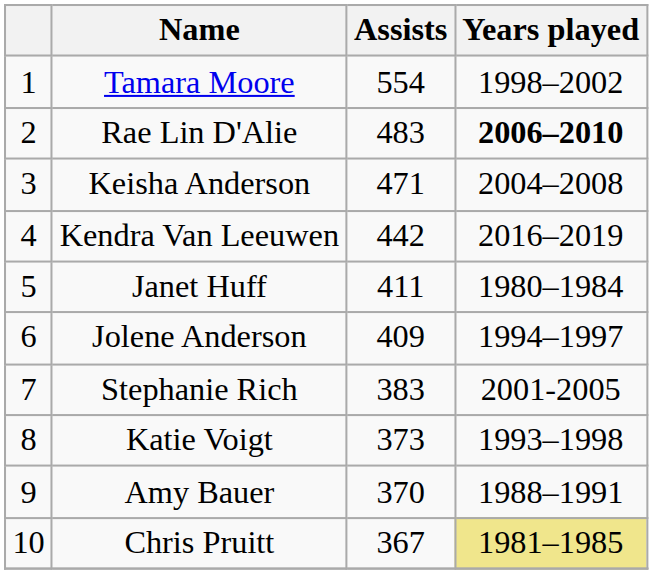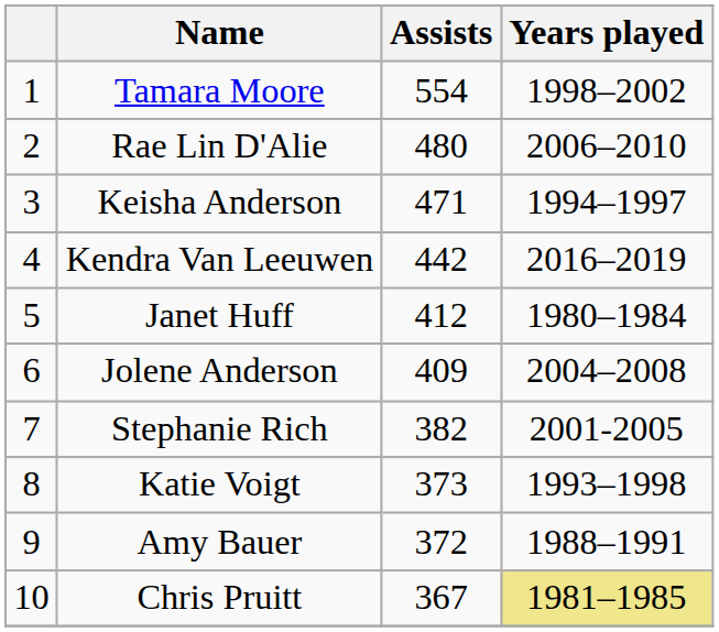 <table class="wikitable" style="text-align:center">
 <tr>
 <th></th>
 <th>Name</th>
 <th>Assists</th>
 <th>Years played</th>
 </tr>
 <tr>
 <td>1</td>
 <td><a href='#'>Tamara Moore</a></td>
 <td>554</td>
 <td>1998–2002</td>
 </tr>
 <tr>
 <td>2</td>
 <td>Rae Lin D'Alie</td>
-<td>483</td>
-<td><strong>2006–2010</strong></td>
+<td>480</td>
+<td>2006–2010</td>
 </tr>
 <tr>
 <td>3</td>
 <td>Keisha Anderson</td>
 <td>471</td>
-<td>2004–2008</td>
+<td>1994–1997</td>
 </tr>
 <tr>
 <td>4</td>
 <td>Kendra Van Leeuwen</td>
 <td>442</td>
 <td>2016–2019</td>
 </tr>
 <tr>
 <td>5</td>
 <td>Janet Huff</td>
-<td>411</td>
+<td>412</td>
 <td>1980–1984</td>
 </tr>
 <tr>
 <td>6</td>
 <td>Jolene Anderson</td>
 <td>409</td>
-<td>1994–1997</td>
+<td>2004–2008</td>
 </tr>
 <tr>
 <td>7</td>
 <td>Stephanie Rich</td>
-<td>383</td>
+<td>382</td>
 <td>2001-2005</td>
 </tr>
 <tr>
 <td>8</td>
 <td>Katie Voigt</td>
 <td>373</td>
 <td>1993–1998</td>
 </tr>
 <tr>
 <td>9</td>
 <td>Amy Bauer</td>
-<td>370</td>
+<td>372</td>
 <td>1988–1991</td>
 </tr>
 <tr>
 <td>10</td>
 <td>Chris Pruitt</td>
 <td>367</td>
 <td style="background: khaki;">1981–1985</td>
 </tr>
 <tr>
 </tr>
 </table>
